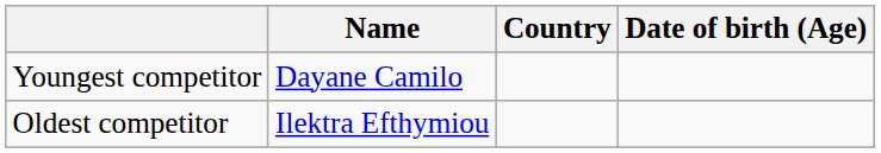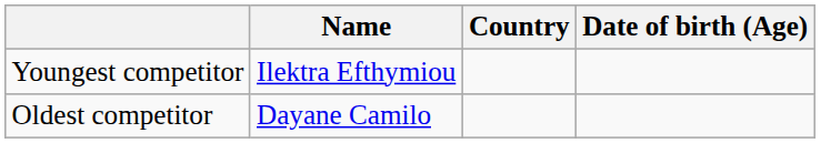 <table class="wikitable sortable">
 <tr>
 <th></th>
 <th>Name</th>
 <th>Country</th>
 <th>Date of birth (Age)</th>
 </tr>
 <tr>
 <td>Youngest competitor</td>
-<td><a href='#'>Dayane Camilo</a></td>
+<td><a href='#'>Ilektra Efthymiou</a></td>
 <td></td>
 <td></td>
 </tr>
 <tr>
 <td>Oldest competitor</td>
-<td><a href='#'>Ilektra Efthymiou</a></td>
+<td><a href='#'>Dayane Camilo</a></td>
 <td></td>
 <td></td>
 </tr>
 </table>
